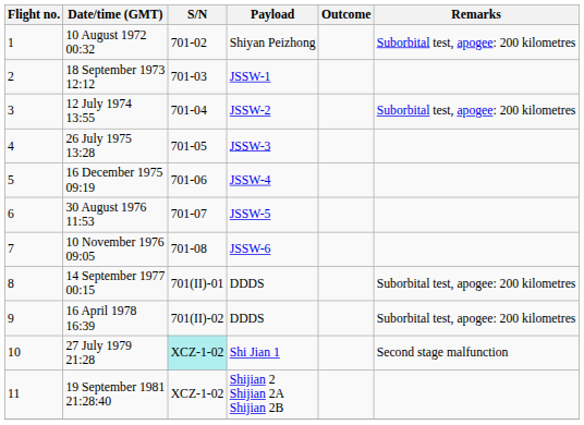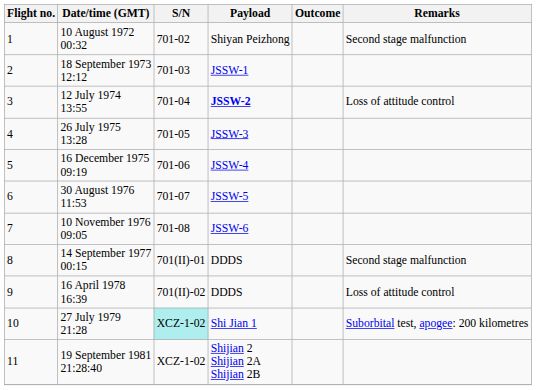 <table class="wikitable" border="1">
 <tr>
 <th>Flight no.</th>
 <th>Date/time (GMT)</th>
 <th>S/N</th>
 <th>Payload</th>
 <th>Outcome</th>
 <th>Remarks</th>
 </tr>
 <tr>
 <td>1</td>
 <td>10 August 1972<br>00:32</td>
 <td>701-02</td>
 <td>Shiyan Peizhong</td>
 <td></td>
-<td><a href='#'>Suborbital</a> test, <a href='#'>apogee</a>: 200 kilometres</td>
+<td>Second stage malfunction</td>
 </tr>
 <tr>
 <td>2</td>
 <td>18 September 1973<br>12:12</td>
 <td>701-03</td>
 <td><a href='#'>JSSW-1</a></td>
 <td></td>
 <td></td>
 </tr>
 <tr>
 <td>3</td>
 <td>12 July 1974<br>13:55</td>
 <td>701-04</td>
-<td><a href='#'>JSSW-2</a></td>
+<td><strong><a href='#'>JSSW-2</a></strong></td>
 <td></td>
-<td><a href='#'>Suborbital</a> test, <a href='#'>apogee</a>: 200 kilometres</td>
+<td>Loss of attitude control</td>
 </tr>
 <tr>
 <td>4</td>
 <td>26 July 1975<br>13:28</td>
 <td>701-05</td>
 <td><a href='#'>JSSW-3</a></td>
 <td></td>
 <td></td>
 </tr>
 <tr>
 <td>5</td>
 <td>16 December 1975<br>09:19</td>
 <td>701-06</td>
 <td><a href='#'>JSSW-4</a></td>
 <td></td>
 <td></td>
 </tr>
 <tr>
 <td>6</td>
 <td>30 August 1976<br>11:53</td>
 <td>701-07</td>
 <td><a href='#'>JSSW-5</a></td>
 <td></td>
 <td></td>
 </tr>
 <tr>
 <td>7</td>
 <td>10 November 1976<br>09:05</td>
 <td>701-08</td>
 <td><a href='#'>JSSW-6</a></td>
 <td></td>
 <td></td>
 </tr>
 <tr>
 <td>8</td>
 <td>14 September 1977<br>00:15</td>
 <td>701(II)-01</td>
 <td>DDDS</td>
 <td></td>
-<td>Suborbital test, apogee: 200 kilometres</td>
+<td>Second stage malfunction</td>
 </tr>
 <tr>
 <td>9</td>
 <td>16 April 1978<br>16:39</td>
 <td>701(II)-02</td>
 <td>DDDS</td>
 <td></td>
-<td>Suborbital test, apogee: 200 kilometres</td>
+<td>Loss of attitude control</td>
 </tr>
 <tr>
 <td>10</td>
 <td>27 July 1979<br>21:28</td>
 <td style="background: paleturquoise;">XCZ-1-02</td>
 <td><a href='#'>Shi Jian 1</a></td>
 <td></td>
-<td>Second stage malfunction</td>
+<td><a href='#'>Suborbital</a> test, <a href='#'>apogee</a>: 200 kilometres</td>
 </tr>
 <tr>
 <td>11</td>
 <td>19 September 1981<br>21:28:40</td>
 <td>XCZ-1-02</td>
 <td><a href='#'>Shijian</a> 2<br><a href='#'>Shijian</a> 2A<br><a href='#'>Shijian</a> 2B</td>
 <td></td>
 <td></td>
 </tr>
 <tr>
 </tr>
 </table>
